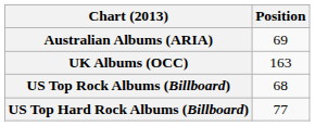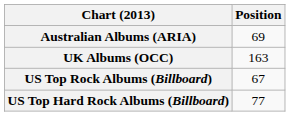 <table class="wikitable sortable plainrowheaders" style="text-align:center">
 <tr>
 <th scope="col">Chart (2013)</th>
 <th scope="col">Position</th>
 </tr>
 <tr>
 <th scope="row">Australian Albums (ARIA)</th>
 <td>69</td>
 </tr>
 <tr>
 <th scope="row">UK Albums (OCC)</th>
 <td>163</td>
 </tr>
 <tr>
 <th scope="row">US Top Rock Albums (<em>Billboard</em>)</th>
-<td>68</td>
+<td>67</td>
 </tr>
 <tr>
 <th scope="row">US Top Hard Rock Albums (<em>Billboard</em>)</th>
 <td>77</td>
 </tr>
 </table>
